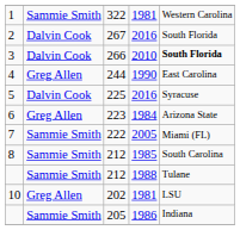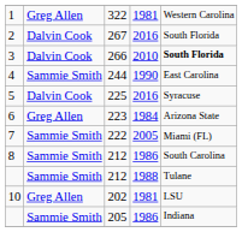 <table class="wikitable">
 <tr>
 </tr>
 <tr>
 <td>1</td>
-<td><a href='#'>Sammie Smith</a></td>
+<td><a href='#'>Greg Allen</a></td>
 <td>322</td>
 <td><a href='#'>1981</a></td>
 <td style="font-size:80%;">Western Carolina</td>
 </tr>
 <tr>
 <td>2</td>
 <td><a href='#'>Dalvin Cook</a></td>
 <td>267</td>
 <td><a href='#'>2016</a></td>
 <td style="font-size:80%;">South Florida</td>
 </tr>
 <tr>
 <td>3</td>
 <td><a href='#'>Dalvin Cook</a></td>
 <td>266</td>
 <td><a href='#'>2010</a></td>
 <td style="font-size:80%;"><strong>South Florida</strong></td>
 </tr>
 <tr>
 <td>4</td>
-<td><a href='#'>Greg Allen</a></td>
+<td><a href='#'>Sammie Smith</a></td>
 <td>244</td>
 <td><a href='#'>1990</a></td>
 <td style="font-size:80%;">East Carolina</td>
 </tr>
 <tr>
 <td>5</td>
 <td><a href='#'>Dalvin Cook</a></td>
 <td>225</td>
 <td><a href='#'>2016</a></td>
 <td style="font-size:80%;">Syracuse</td>
 </tr>
 <tr>
 <td>6</td>
 <td><a href='#'>Greg Allen</a></td>
 <td>223</td>
 <td><a href='#'>1984</a></td>
 <td style="font-size:80%;">Arizona State</td>
 </tr>
 <tr>
 <td>7</td>
 <td><a href='#'>Sammie Smith</a></td>
 <td>222</td>
 <td><a href='#'>2005</a></td>
 <td style="font-size:80%;">Miami (FL)</td>
 </tr>
 <tr>
 <td>8</td>
 <td><a href='#'>Sammie Smith</a></td>
 <td>212</td>
-<td><a href='#'>1985</a></td>
+<td><a href='#'>1986</a></td>
 <td style="font-size:80%;">South Carolina</td>
 </tr>
 <tr>
 <td></td>
 <td><a href='#'>Sammie Smith</a></td>
 <td>212</td>
 <td><a href='#'>1988</a></td>
 <td style="font-size:80%;">Tulane</td>
 </tr>
 <tr>
 <td>10</td>
 <td><a href='#'>Greg Allen</a></td>
 <td>202</td>
 <td><a href='#'>1981</a></td>
 <td style="font-size:80%;">LSU</td>
 </tr>
 <tr>
 <td></td>
 <td><a href='#'>Sammie Smith</a></td>
 <td>205</td>
 <td><a href='#'>1986</a></td>
 <td style="font-size:80%;">Indiana</td>
 </tr>
 <tr>
 </tr>
 </table>
